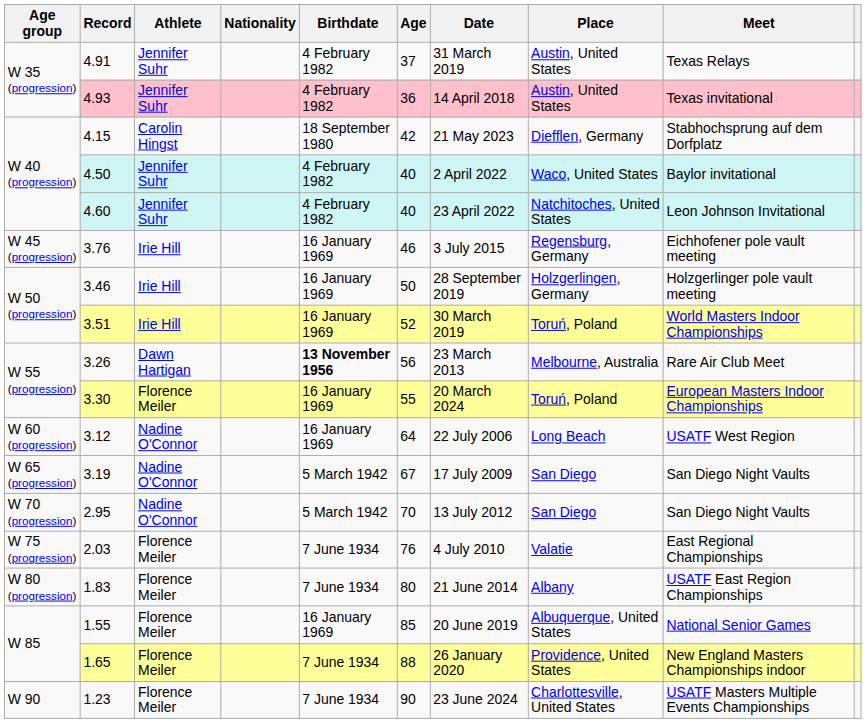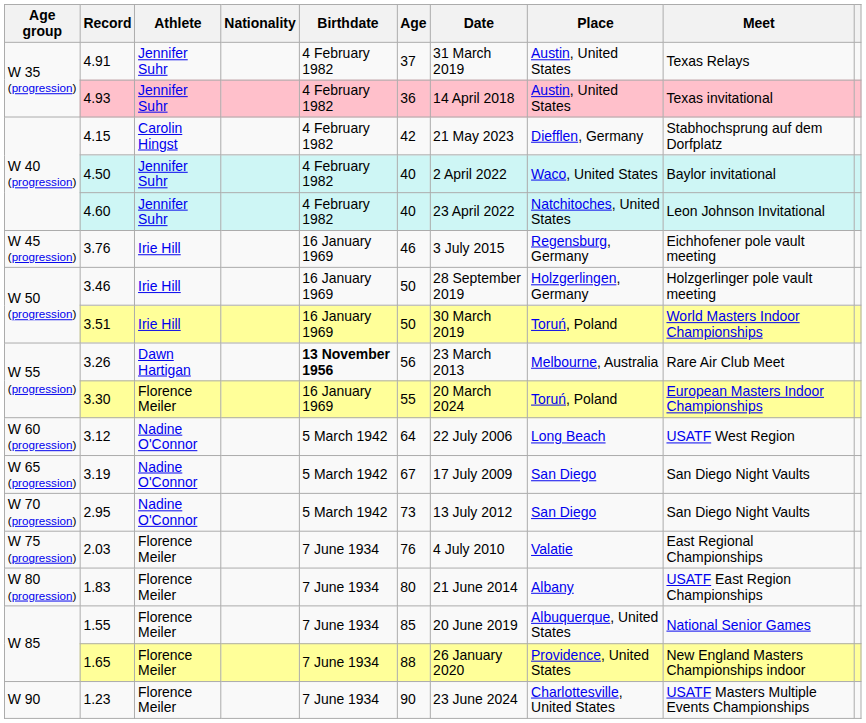 <table class="wikitable" style="font-size:90%; width: 100%;">
 <tr>
 <th>Age group</th>
 <th>Record</th>
 <th>Athlete</th>
 <th>Nationality</th>
 <th>Birthdate</th>
 <th>Age</th>
 <th>Date</th>
 <th>Place</th>
 <th>Meet</th>
 <th></th>
 </tr>
 <tr>
 <td rowspan=2>W 35<br><small>(<a href='#'>progression</a>)</small></td>
 <td>4.91</td>
 <td><a href='#'>Jennifer Suhr</a></td>
 <td></td>
 <td>4 February 1982</td>
 <td>37</td>
 <td>31 March 2019</td>
 <td><a href='#'>Austin</a>, United States</td>
 <td>Texas Relays</td>
 <td></td>
 </tr>
 <tr style="background:pink">
 <td>4.93</td>
 <td><a href='#'>Jennifer Suhr</a></td>
 <td></td>
 <td>4 February 1982</td>
 <td>36</td>
 <td>14 April 2018</td>
 <td><a href='#'>Austin</a>, United States</td>
 <td>Texas invitational</td>
 <td></td>
 </tr>
 <tr>
 <td rowspan=3>W 40 <br><small>(<a href='#'>progression</a>)</small></td>
 <td>4.15</td>
 <td><a href='#'>Carolin Hingst</a></td>
 <td></td>
-<td>18 September 1980</td>
+<td>4 February 1982</td>
 <td>42</td>
 <td>21 May 2023</td>
 <td><a href='#'>Diefflen</a>, Germany</td>
 <td>Stabhochsprung auf dem Dorfplatz</td>
 <td></td>
 </tr>
 <tr style="background:#cef6f5;">
 <td>4.50</td>
 <td><a href='#'>Jennifer Suhr</a></td>
 <td></td>
 <td>4 February 1982</td>
 <td>40</td>
 <td>2 April 2022</td>
 <td><a href='#'>Waco</a>, United States</td>
 <td>Baylor invitational</td>
 <td></td>
 </tr>
 <tr style="background:#cef6f5;">
 <td>4.60</td>
 <td><a href='#'>Jennifer Suhr</a></td>
 <td></td>
 <td>4 February 1982</td>
 <td>40</td>
 <td>23 April 2022</td>
 <td><a href='#'>Natchitoches</a>, United States</td>
 <td>Leon Johnson Invitational</td>
 <td></td>
 </tr>
 <tr>
 <td>W 45 <br><small>(<a href='#'>progression</a>)</small></td>
 <td>3.76</td>
 <td><a href='#'>Irie Hill</a></td>
 <td></td>
 <td>16 January 1969</td>
 <td>46</td>
 <td>3 July 2015</td>
 <td><a href='#'>Regensburg</a>, Germany</td>
 <td>Eichhofener pole vault meeting</td>
 <td></td>
 </tr>
 <tr>
 <td rowspan=2>W 50 <br><small>(<a href='#'>progression</a>)</small></td>
 <td>3.46</td>
 <td><a href='#'>Irie Hill</a></td>
 <td></td>
 <td>16 January 1969</td>
 <td>50</td>
 <td>28 September 2019</td>
 <td><a href='#'>Holzgerlingen</a>, Germany</td>
 <td>Holzgerlinger pole vault meeting</td>
 <td></td>
 </tr>
 <tr style="background:#ff9;">
 <td>3.51 </td>
 <td><a href='#'>Irie Hill</a></td>
 <td></td>
 <td>16 January 1969</td>
-<td>52</td>
+<td>50</td>
 <td>30 March 2019</td>
 <td><a href='#'>Toruń</a>, Poland</td>
 <td><a href='#'>World Masters Indoor Championships</a></td>
 <td></td>
 </tr>
 <tr>
 <td rowspan=2>W 55 <br><small>(<a href='#'>progression</a>)</small></td>
 <td>3.26</td>
 <td><a href='#'>Dawn Hartigan</a></td>
 <td></td>
 <td><strong>13 November 1956</strong></td>
 <td>56</td>
 <td>23 March 2013</td>
 <td><a href='#'>Melbourne</a>, Australia</td>
 <td>Rare Air Club Meet</td>
 <td></td>
 </tr>
 <tr style="background:#ff9;">
 <td>3.30 </td>
 <td>Florence Meiler</td>
 <td></td>
 <td>16 January 1969</td>
 <td>55</td>
 <td>20 March 2024</td>
 <td><a href='#'>Toruń</a>, Poland</td>
 <td><a href='#'>European Masters Indoor Championships</a></td>
 <td></td>
 </tr>
 <tr>
 <td>W 60 <br><small>(<a href='#'>progression</a>)</small></td>
 <td>3.12</td>
 <td><a href='#'>Nadine O'Connor</a></td>
 <td></td>
-<td>16 January 1969</td>
+<td>5 March 1942</td>
 <td>64</td>
 <td>22 July 2006</td>
 <td><a href='#'>Long Beach</a> </td>
 <td><a href='#'>USATF</a> West Region</td>
 <td></td>
 </tr>
 <tr>
 <td>W 65 <br><small>(<a href='#'>progression</a>)</small></td>
 <td>3.19</td>
 <td><a href='#'>Nadine O'Connor</a></td>
 <td></td>
 <td>5 March 1942</td>
 <td>67</td>
 <td>17 July 2009</td>
 <td><a href='#'>San Diego</a> </td>
 <td>San Diego Night Vaults</td>
 <td></td>
 </tr>
 <tr>
 <td>W 70 <br><small>(<a href='#'>progression</a>)</small></td>
 <td>2.95</td>
 <td><a href='#'>Nadine O'Connor</a></td>
 <td></td>
 <td>5 March 1942</td>
-<td>70</td>
+<td>73</td>
 <td>13 July 2012</td>
 <td><a href='#'>San Diego</a> </td>
 <td>San Diego Night Vaults</td>
 <td></td>
 </tr>
 <tr>
 <td>W 75 <br><small>(<a href='#'>progression</a>)</small></td>
 <td>2.03</td>
 <td>Florence Meiler</td>
 <td></td>
 <td>7 June 1934</td>
 <td>76</td>
 <td>4 July 2010</td>
 <td><a href='#'>Valatie</a> </td>
 <td>East Regional Championships</td>
 <td></td>
 </tr>
 <tr>
 <td>W 80 <br><small>(<a href='#'>progression</a>)</small></td>
 <td>1.83</td>
 <td>Florence Meiler</td>
 <td></td>
 <td>7 June 1934</td>
 <td>80</td>
 <td>21 June 2014</td>
 <td><a href='#'>Albany</a> </td>
 <td><a href='#'>USATF</a> East Region Championships</td>
 <td></td>
 </tr>
 <tr>
 <td rowspan=2>W 85</td>
 <td>1.55</td>
 <td>Florence Meiler</td>
 <td></td>
-<td>16 January 1969</td>
+<td>7 June 1934</td>
 <td>85</td>
 <td>20 June 2019</td>
 <td><a href='#'>Albuquerque</a>, United States</td>
 <td><a href='#'>National Senior Games</a></td>
 <td></td>
 </tr>
 <tr style="background:#ff9;">
 <td>1.65 </td>
 <td>Florence Meiler</td>
 <td></td>
 <td>7 June 1934</td>
 <td>88</td>
 <td>26 January 2020</td>
 <td><a href='#'>Providence</a>, United States</td>
 <td>New England Masters Championships indoor</td>
 <td></td>
 </tr>
 <tr>
 <td>W 90</td>
 <td>1.23</td>
 <td>Florence Meiler</td>
 <td></td>
 <td>7 June 1934</td>
 <td>90</td>
 <td>23 June 2024</td>
 <td><a href='#'>Charlottesville</a>, United States</td>
 <td><a href='#'>USATF</a> Masters Multiple Events Championships</td>
 <td></td>
 </tr>
 </table>
